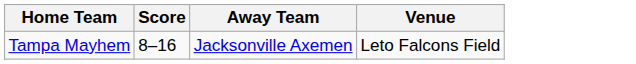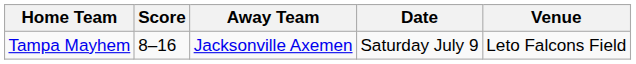 <table class="wikitable">
 <tr>
 <th>Home Team</th>
 <th>Score</th>
 <th>Away Team</th>
+<th>Date</th>
 <th>Venue</th>
 </tr>
 <tr>
 <td> <a href='#'>Tampa Mayhem</a></td>
 <td>8–16</td>
 <td> <a href='#'>Jacksonville Axemen</a></td>
+<td>Saturday July 9</td>
 <td>Leto Falcons Field</td>
 </tr>
 </table>
